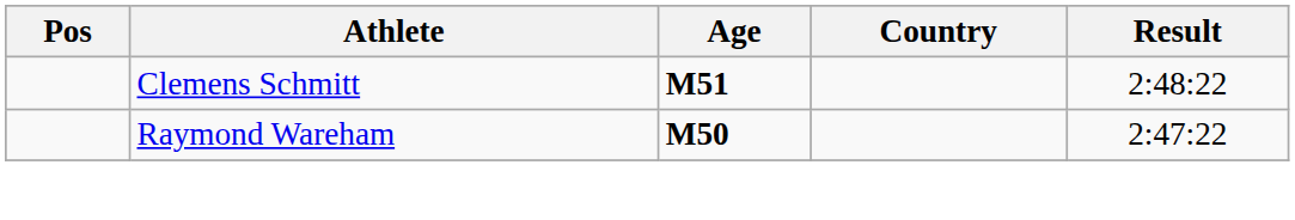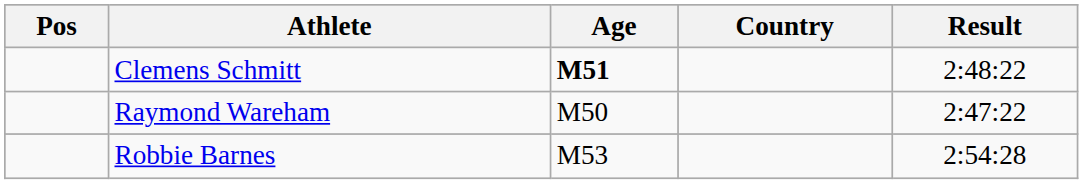 <table class="wikitable"  style="text-align:center; width:50%;">
 <tr>
 <th>Pos</th>
 <th>Athlete</th>
 <th>Age</th>
 <th>Country</th>
 <th>Result</th>
 </tr>
 <tr>
 <td align=center></td>
 <td align=left><a href='#'>Clemens Schmitt</a></td>
 <td align=left><strong>M51</strong></td>
 <td align=left></td>
 <td>2:48:22</td>
 </tr>
 <tr>
 <td align=center></td>
 <td align=left><a href='#'>Raymond Wareham</a></td>
-<td align=left><strong>M50</strong></td>
+<td align=left>M50</td>
 <td align=left></td>
 <td>2:47:22</td>
 </tr>
+<tr>
+<td align=center></td>
+<td align=left><a href='#'>Robbie Barnes</a></td>
+<td align=left>M53</td>
+<td align=left></td>
+<td>2:54:28</td>
+</tr>
 </table>
